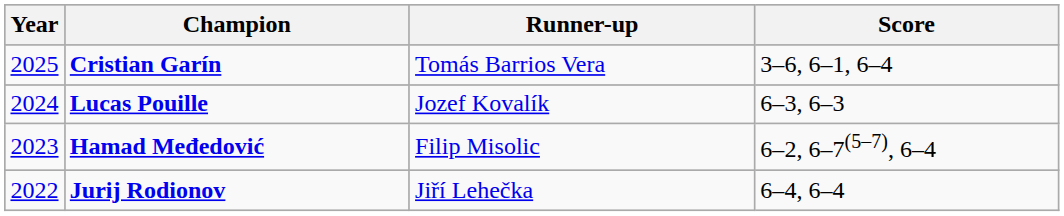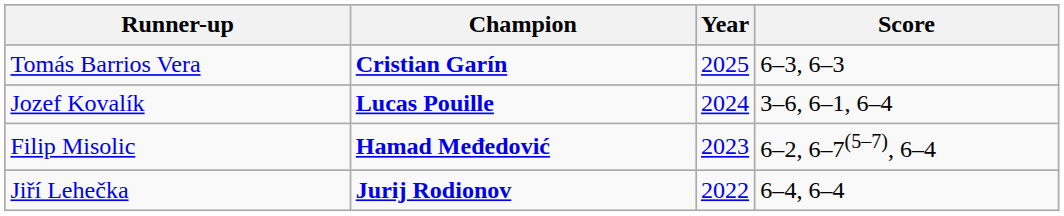 <table class="wikitable" style="font-size:90%">
 <tr>
+<th style="width:200px;">Runner-up</th>
+<th style="width:200px;">Champion</th>
 <th>Year</th>
-<th style="width:200px;">Champion</th>
-<th style="width:200px;">Runner-up</th>
 <th style="width:175px;">Score</th>
 </tr>
 <tr>
+<td> <a href='#'>Tomás Barrios Vera</a></td>
+<td> <strong><a href='#'>Cristian Garín</a></strong></td>
 <td><a href='#'>2025</a></td>
-<td> <strong><a href='#'>Cristian Garín</a></strong></td>
-<td> <a href='#'>Tomás Barrios Vera</a></td>
+<td>6–3, 6–3</td>
+</tr>
+<tr>
+<td> <a href='#'>Jozef Kovalík</a></td>
+<td> <strong><a href='#'>Lucas Pouille</a></strong></td>
+<td><a href='#'>2024</a></td>
 <td>3–6, 6–1, 6–4</td>
 </tr>
 <tr>
-<td><a href='#'>2024</a></td>
-<td> <strong><a href='#'>Lucas Pouille</a></strong></td>
-<td> <a href='#'>Jozef Kovalík</a></td>
-<td>6–3, 6–3</td>
-</tr>
-<tr>
+<td> <a href='#'>Filip Misolic</a></td>
+<td> <strong><a href='#'>Hamad Međedović</a></strong></td>
 <td><a href='#'>2023</a></td>
-<td> <strong><a href='#'>Hamad Međedović</a></strong></td>
-<td> <a href='#'>Filip Misolic</a></td>
 <td>6–2, 6–7<sup>(5–7)</sup>, 6–4</td>
 </tr>
 <tr>
+<td> <a href='#'>Jiří Lehečka</a></td>
+<td> <strong><a href='#'>Jurij Rodionov</a></strong></td>
 <td><a href='#'>2022</a></td>
-<td> <strong><a href='#'>Jurij Rodionov</a></strong></td>
-<td> <a href='#'>Jiří Lehečka</a></td>
 <td>6–4, 6–4</td>
 </tr>
 </table>
